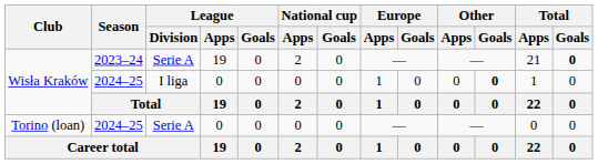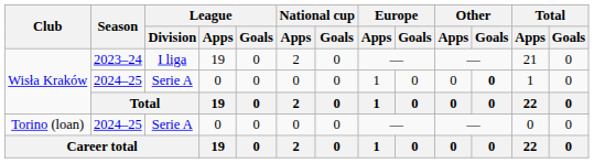 <table class="wikitable" style="text-align: center;">
 <tr>
 <th rowspan="2">Club</th>
 <th rowspan="2">Season</th>
 <th colspan="3">League</th>
 <th colspan="2">National cup</th>
 <th colspan="2">Europe</th>
 <th colspan="2">Other</th>
 <th colspan="2">Total</th>
 </tr>
 <tr>
 <th>Division</th>
 <th>Apps</th>
 <th>Goals</th>
 <th>Apps</th>
 <th>Goals</th>
 <th>Apps</th>
 <th>Goals</th>
 <th>Apps</th>
 <th>Goals</th>
 <th>Apps</th>
 <th>Goals</th>
 </tr>
 <tr>
 <td rowspan="3"><a href='#'>Wisła Kraków</a></td>
 <td><a href='#'>2023–24</a></td>
-<td><a href='#'>Serie A</a></td>
+<td><a href='#'>I liga</a></td>
 <td>19</td>
 <td>0</td>
 <td>2</td>
 <td>0</td>
 <td colspan="2">—</td>
 <td colspan="2">—</td>
 <td>21</td>
-<td><strong>0</strong></td>
+<td>0</td>
 </tr>
 <tr>
 <td><a href='#'>2024–25</a></td>
-<td>I liga</td>
+<td><a href='#'>Serie A</a></td>
 <td>0</td>
 <td>0</td>
 <td>0</td>
 <td>0</td>
 <td>1</td>
 <td>0</td>
 <td>0</td>
 <td><strong>0</strong></td>
 <td>1</td>
 <td>0</td>
 </tr>
 <tr>
 <th colspan="2">Total</th>
 <th>19</th>
 <th>0</th>
 <th>2</th>
 <th>0</th>
 <th>1</th>
 <th>0</th>
 <th>0</th>
 <th>0</th>
 <th>22</th>
 <th>0</th>
 </tr>
 <tr>
 <td><a href='#'>Torino</a> (loan)</td>
 <td><a href='#'>2024–25</a></td>
 <td><a href='#'>Serie A</a></td>
 <td>0</td>
 <td>0</td>
 <td>0</td>
 <td>0</td>
 <td colspan="2">—</td>
 <td colspan="2">—</td>
 <td>0</td>
 <td>0</td>
 </tr>
 <tr>
 <th colspan="3">Career total</th>
 <th>19</th>
 <th>0</th>
 <th>2</th>
 <th>0</th>
 <th>1</th>
 <th>0</th>
 <th>0</th>
 <th>0</th>
 <th>22</th>
 <th>0</th>
 </tr>
 </table>
